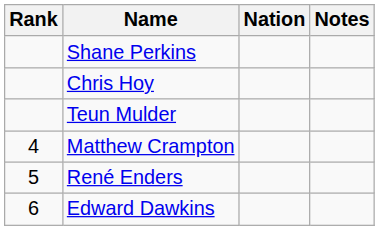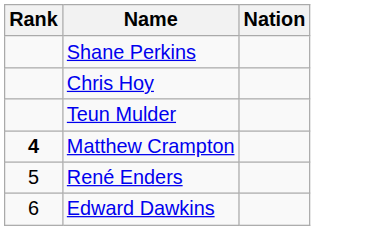 <table class="wikitable sortable" style="text-align:center">
 <tr>
 <th>Rank</th>
 <th>Name</th>
 <th>Nation</th>
-<th>Notes</th>
 </tr>
 <tr>
 <td></td>
 <td align=left><a href='#'>Shane Perkins</a></td>
 <td align=left></td>
-<td></td>
 </tr>
 <tr>
 <td></td>
 <td align=left><a href='#'>Chris Hoy</a></td>
 <td align=left></td>
-<td></td>
 </tr>
 <tr>
 <td></td>
 <td align=left><a href='#'>Teun Mulder</a></td>
 <td align=left></td>
-<td></td>
 </tr>
 <tr>
-<td>4</td>
+<td><strong>4</strong></td>
 <td align=left><a href='#'>Matthew Crampton</a></td>
 <td align=left></td>
-<td></td>
 </tr>
 <tr>
 <td>5</td>
 <td align=left><a href='#'>René Enders</a></td>
 <td align=left></td>
-<td></td>
 </tr>
 <tr>
 <td>6</td>
 <td align=left><a href='#'>Edward Dawkins</a></td>
 <td align=left></td>
-<td></td>
 </tr>
 </table>
